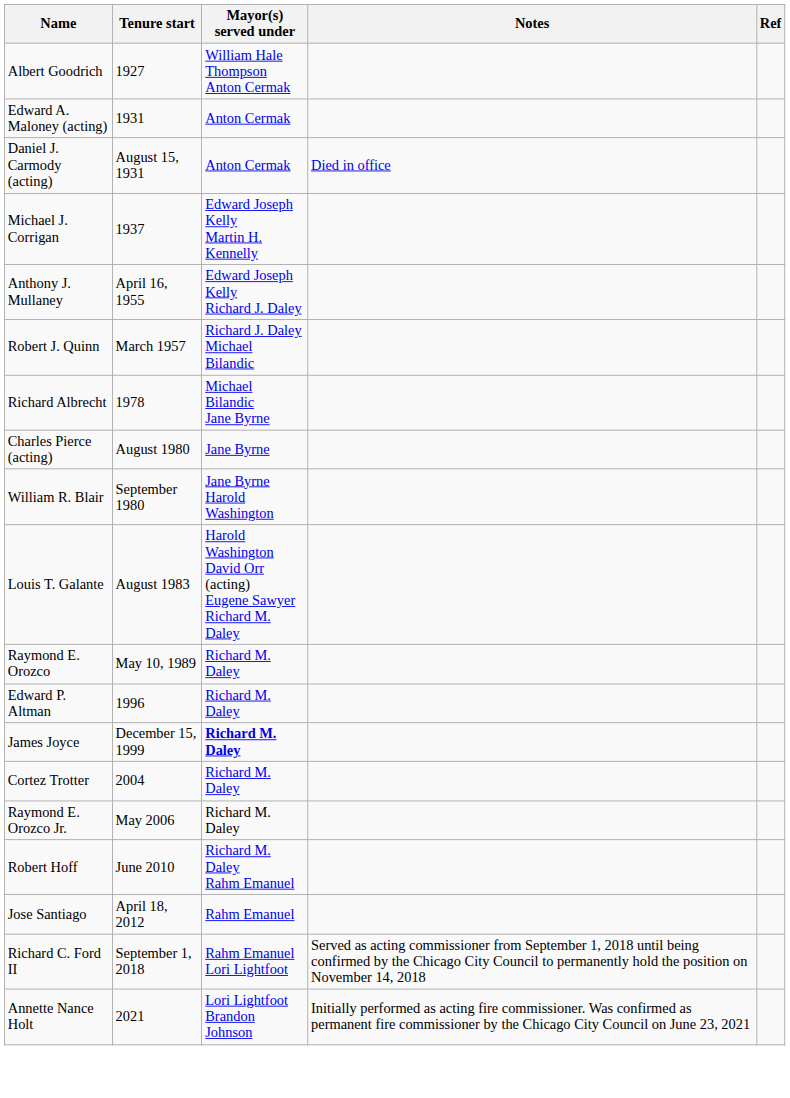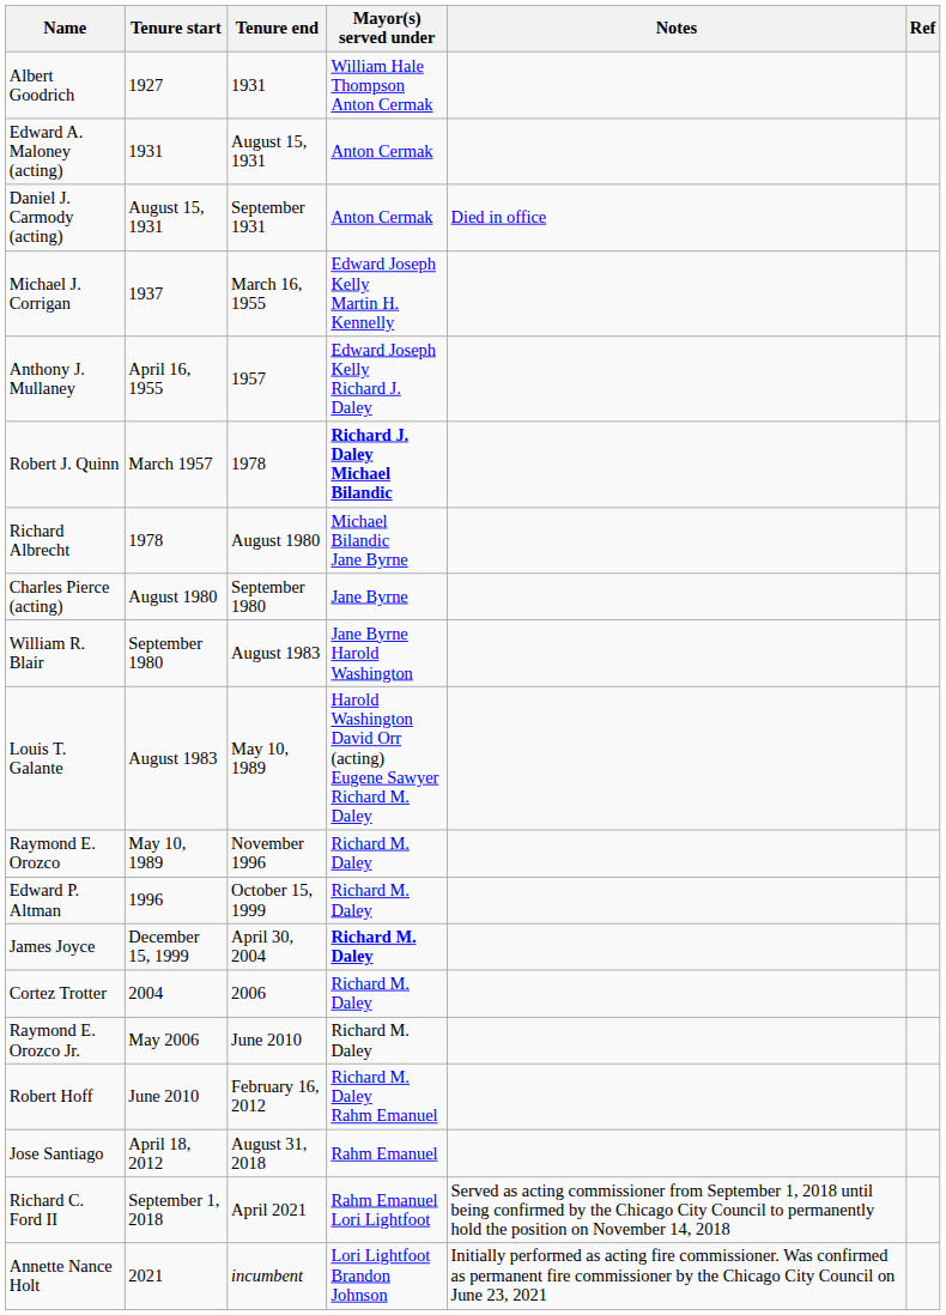 <table class="wikitable">
 <tr>
 <th>Name</th>
 <th>Tenure start</th>
+<th>Tenure end</th>
 <th>Mayor(s) served under</th>
 <th>Notes</th>
 <th>Ref</th>
 </tr>
 <tr>
 <td>Albert Goodrich</td>
 <td>1927</td>
+<td>1931</td>
 <td><a href='#'>William Hale Thompson</a><br><a href='#'>Anton Cermak</a></td>
 <td></td>
 <td></td>
 </tr>
 <tr>
 <td>Edward A. Maloney (acting)</td>
 <td>1931</td>
+<td>August 15, 1931</td>
 <td><a href='#'>Anton Cermak</a></td>
 <td></td>
 <td></td>
 </tr>
 <tr>
 <td>Daniel J. Carmody (acting)</td>
 <td>August 15, 1931</td>
+<td>September 1931</td>
 <td><a href='#'>Anton Cermak</a></td>
 <td><a href='#'>Died in office</a></td>
 <td></td>
 </tr>
 <tr>
 <td>Michael J. Corrigan</td>
 <td>1937</td>
+<td>March 16, 1955</td>
 <td><a href='#'>Edward Joseph Kelly</a><br><a href='#'>Martin H. Kennelly</a></td>
 <td></td>
 <td></td>
 </tr>
 <tr>
 <td>Anthony J. Mullaney</td>
 <td>April 16, 1955</td>
+<td>1957</td>
 <td><a href='#'>Edward Joseph Kelly</a><br><a href='#'>Richard J. Daley</a></td>
 <td></td>
 <td></td>
 </tr>
 <tr>
 <td>Robert J. Quinn</td>
 <td>March 1957</td>
-<td><a href='#'>Richard J. Daley</a><br><a href='#'>Michael Bilandic</a></td>
+<td>1978</td>
+<td><strong><a href='#'>Richard J. Daley</a><br><a href='#'>Michael Bilandic</a></strong></td>
 <td></td>
 <td></td>
 </tr>
 <tr>
 <td>Richard Albrecht</td>
 <td>1978</td>
+<td>August 1980</td>
 <td><a href='#'>Michael Bilandic</a><br><a href='#'>Jane Byrne</a></td>
 <td></td>
 <td></td>
 </tr>
 <tr>
 <td>Charles Pierce (acting)</td>
 <td>August 1980</td>
+<td>September 1980</td>
 <td><a href='#'>Jane Byrne</a></td>
 <td></td>
 <td></td>
 </tr>
 <tr>
 <td>William R. Blair</td>
 <td>September 1980</td>
+<td>August 1983</td>
 <td><a href='#'>Jane Byrne</a><br><a href='#'>Harold Washington</a></td>
 <td></td>
 <td></td>
 </tr>
 <tr>
 <td>Louis T. Galante</td>
 <td>August 1983</td>
+<td>May 10, 1989</td>
 <td><a href='#'>Harold Washington</a><br><a href='#'>David Orr</a> (acting)<br><a href='#'>Eugene Sawyer</a><br><a href='#'>Richard M. Daley</a></td>
 <td></td>
 <td></td>
 </tr>
 <tr>
 <td>Raymond E. Orozco</td>
 <td>May 10, 1989</td>
+<td>November 1996</td>
 <td><a href='#'>Richard M. Daley</a></td>
 <td></td>
 <td></td>
 </tr>
 <tr>
 <td>Edward P. Altman</td>
 <td>1996</td>
+<td>October 15, 1999</td>
 <td><a href='#'>Richard M. Daley</a></td>
 <td></td>
 <td></td>
 </tr>
 <tr>
 <td>James Joyce</td>
 <td>December  15, 1999</td>
+<td>April 30, 2004</td>
 <td><strong><a href='#'>Richard M. Daley</a></strong></td>
 <td></td>
 <td></td>
 </tr>
 <tr>
 <td>Cortez Trotter</td>
 <td>2004</td>
+<td>2006</td>
 <td><a href='#'>Richard M. Daley</a></td>
 <td></td>
 <td></td>
 </tr>
 <tr>
 <td>Raymond E. Orozco Jr.</td>
 <td>May 2006</td>
+<td>June 2010</td>
 <td>Richard M. Daley</td>
 <td></td>
 <td></td>
 </tr>
 <tr>
 <td>Robert Hoff</td>
 <td>June 2010</td>
+<td>February 16, 2012</td>
 <td><a href='#'>Richard M. Daley</a><br><a href='#'>Rahm Emanuel</a></td>
 <td></td>
 <td></td>
 </tr>
 <tr>
 <td>Jose Santiago</td>
 <td>April 18, 2012</td>
+<td>August 31, 2018</td>
 <td><a href='#'>Rahm Emanuel</a></td>
 <td></td>
 <td></td>
 </tr>
 <tr>
 <td>Richard C. Ford II</td>
 <td>September 1, 2018</td>
+<td>April 2021</td>
 <td><a href='#'>Rahm Emanuel</a><br><a href='#'>Lori Lightfoot</a></td>
 <td>Served as acting commissioner from September 1, 2018 until being confirmed by the Chicago City Council to permanently hold the position on November 14, 2018</td>
 <td></td>
 </tr>
 <tr>
 <td>Annette Nance Holt</td>
 <td>2021</td>
+<td><em>incumbent</em></td>
 <td><a href='#'>Lori Lightfoot</a><br><a href='#'>Brandon Johnson</a></td>
 <td>Initially performed as acting fire commissioner. Was confirmed as permanent fire commissioner by the Chicago City Council on June 23, 2021</td>
 <td></td>
 </tr>
 </table>
